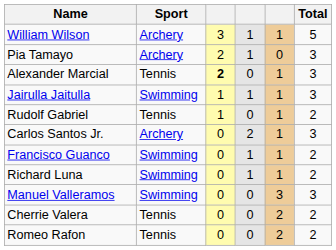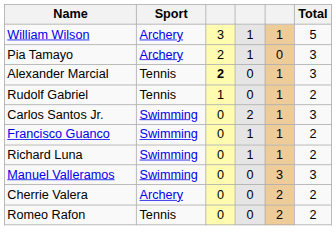 <table class="wikitable" style="font-size:100%; text-align:center;">
 <tr>
 <th width="160">Name</th>
 <th width="80">Sport</th>
 <th width="30"></th>
 <th width="30"></th>
 <th width="30"></th>
 <th width="40">Total</th>
 </tr>
 <tr>
 <td align=left><a href='#'>William Wilson</a></td>
 <td align=left><a href='#'>Archery</a></td>
 <td bgcolor=#fffcaf>3</td>
 <td bgcolor=#e5e5e5>1</td>
 <td bgcolor=#eecc99>1</td>
 <td>5</td>
 </tr>
 <tr>
 <td align=left>Pia Tamayo</td>
 <td align=left><a href='#'>Archery</a></td>
 <td bgcolor=#fffcaf>2</td>
 <td bgcolor=#e5e5e5>1</td>
 <td bgcolor=#eecc99>0</td>
 <td>3</td>
 </tr>
 <tr>
 <td align=left>Alexander Marcial</td>
 <td align=left>Tennis</td>
 <td bgcolor=#fffcaf><strong>2</strong></td>
 <td bgcolor=#e5e5e5>0</td>
 <td bgcolor=#eecc99>1</td>
 <td>3</td>
 </tr>
 <tr>
-<td align=left><a href='#'>Jairulla Jaitulla</a></td>
-<td align=left><a href='#'>Swimming</a></td>
-<td bgcolor=#fffcaf>1</td>
-<td bgcolor=#e5e5e5>1</td>
-<td bgcolor=#eecc99>1</td>
-<td>3</td>
-</tr>
-<tr>
 <td align=left>Rudolf Gabriel</td>
 <td align=left>Tennis</td>
 <td bgcolor=#fffcaf>1</td>
 <td bgcolor=#e5e5e5>0</td>
 <td bgcolor=#eecc99>1</td>
 <td>2</td>
 </tr>
 <tr>
 <td align=left>Carlos Santos Jr.</td>
-<td align=left><a href='#'>Archery</a></td>
+<td align=left><a href='#'>Swimming</a></td>
 <td bgcolor=#fffcaf>0</td>
 <td bgcolor=#e5e5e5>2</td>
 <td bgcolor=#eecc99>1</td>
 <td>3</td>
 </tr>
 <tr>
 <td align=left><a href='#'>Francisco Guanco</a></td>
 <td align=left><a href='#'>Swimming</a></td>
 <td bgcolor=#fffcaf>0</td>
 <td bgcolor=#e5e5e5>1</td>
 <td bgcolor=#eecc99>1</td>
 <td>2</td>
 </tr>
 <tr>
 <td align=left>Richard Luna</td>
 <td align=left><a href='#'>Swimming</a></td>
 <td bgcolor=#fffcaf>0</td>
 <td bgcolor=#e5e5e5>1</td>
 <td bgcolor=#eecc99>1</td>
 <td>2</td>
 </tr>
 <tr>
 <td align=left><a href='#'>Manuel Valleramos</a></td>
 <td align=left><a href='#'>Swimming</a></td>
 <td bgcolor=#fffcaf>0</td>
 <td bgcolor=#e5e5e5>0</td>
 <td bgcolor=#eecc99>3</td>
 <td>3</td>
 </tr>
 <tr>
 <td align=left>Cherrie Valera</td>
-<td align=left>Tennis</td>
+<td align=left><a href='#'>Archery</a></td>
 <td bgcolor=#fffcaf>0</td>
 <td bgcolor=#e5e5e5>0</td>
 <td bgcolor=#eecc99>2</td>
 <td>2</td>
 </tr>
 <tr>
 <td align=left>Romeo Rafon</td>
 <td align=left>Tennis</td>
 <td bgcolor=#fffcaf>0</td>
 <td bgcolor=#e5e5e5>0</td>
 <td bgcolor=#eecc99>2</td>
 <td>2</td>
 </tr>
 </table>
